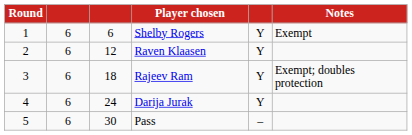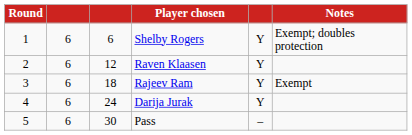 <table class="wikitable" style="text-align:left">
 <tr>
 <th style="background:#CD231F; color:white" width="50px">Round</th>
 <th style="background:#CD231F; color:white" width="50px"></th>
 <th style="background:#CD231F; color:white" width="50px"></th>
 <th style="background:#CD231F; color:white" width="150px">Player chosen</th>
 <th style="background:#CD231F; color:white" width="25px"></th>
 <th style="background:#CD231F; color:white" width="175px">Notes</th>
 </tr>
 <tr>
 <td style="text-align:center">1</td>
 <td style="text-align:center">6</td>
 <td style="text-align:center">6</td>
 <td> <a href='#'>Shelby Rogers</a></td>
 <td style="text-align:center">Y</td>
-<td>Exempt</td>
+<td>Exempt; doubles protection</td>
 </tr>
 <tr>
 <td style="text-align:center">2</td>
 <td style="text-align:center">6</td>
 <td style="text-align:center">12</td>
 <td> <a href='#'>Raven Klaasen</a></td>
 <td style="text-align:center">Y</td>
 <td></td>
 </tr>
 <tr>
 <td style="text-align:center">3</td>
 <td style="text-align:center">6</td>
 <td style="text-align:center">18</td>
 <td> <a href='#'>Rajeev Ram</a></td>
 <td style="text-align:center">Y</td>
-<td>Exempt; doubles protection</td>
+<td>Exempt</td>
 </tr>
 <tr>
 <td style="text-align:center">4</td>
 <td style="text-align:center">6</td>
 <td style="text-align:center">24</td>
 <td> <a href='#'>Darija Jurak</a></td>
 <td style="text-align:center">Y</td>
 <td></td>
 </tr>
 <tr>
 <td style="text-align:center">5</td>
 <td style="text-align:center">6</td>
 <td style="text-align:center">30</td>
 <td>Pass</td>
 <td style="text-align:center">–</td>
 <td></td>
 </tr>
 </table>
